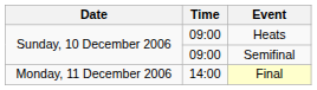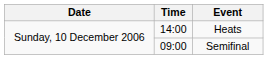 <table class = "wikitable" style="text-align:center;">
 <tr>
 <th width=220>Date</th>
 <th width=50>Time</th>
 <th width=100>Event</th>
 </tr>
 <tr>
 <td rowspan=2>Sunday, 10 December 2006</td>
-<td>09:00</td>
+<td>14:00</td>
 <td>Heats</td>
 </tr>
 <tr>
 <td>09:00</td>
 <td>Semifinal</td>
 </tr>
-<tr>
-<td>Monday, 11 December 2006</td>
-<td>14:00</td>
-<td bgcolor=ffffcc>Final</td>
-</tr>
 </table>
